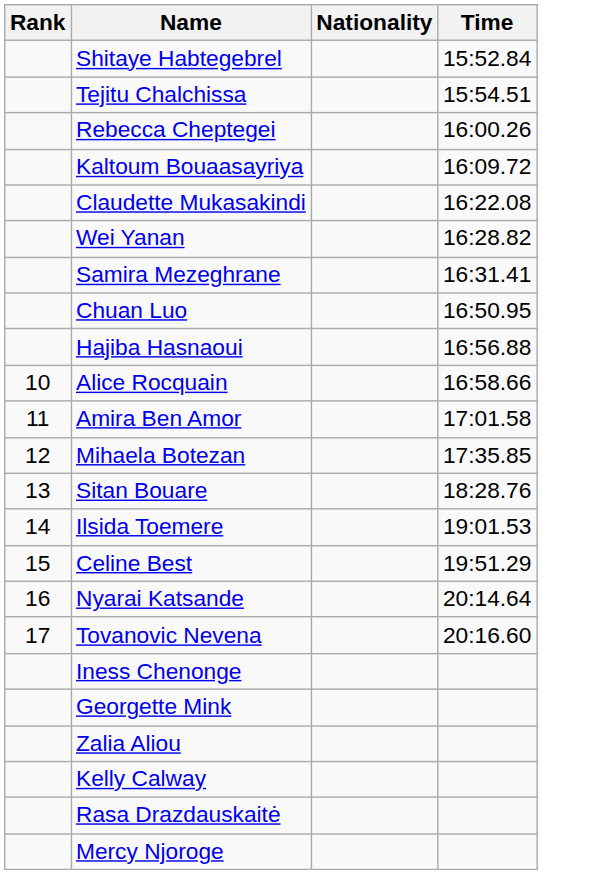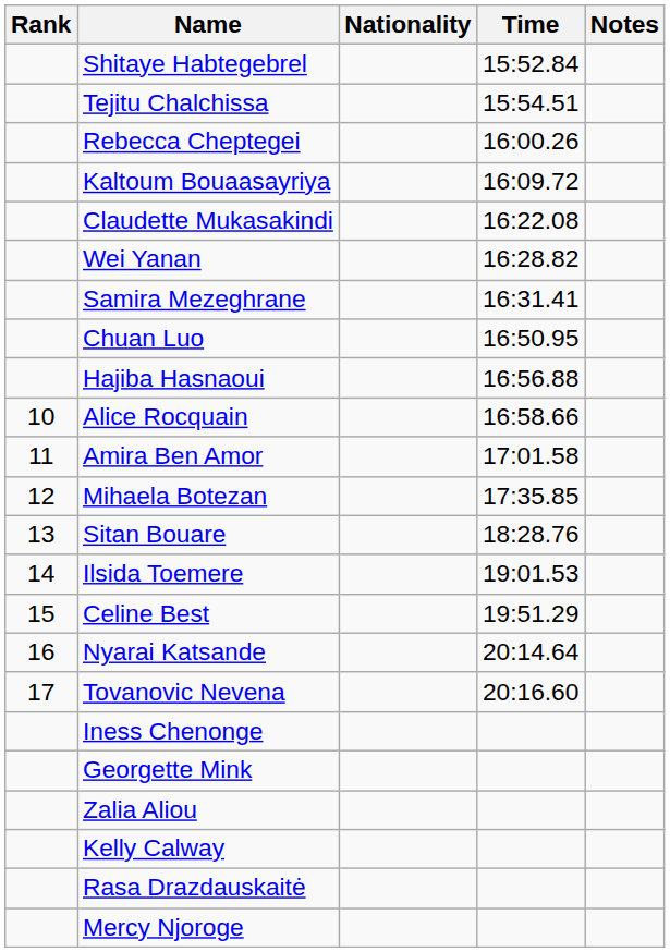 <table class="wikitable sortable" style="text-align:center">
 <tr>
 <th>Rank</th>
 <th>Name</th>
 <th>Nationality</th>
 <th>Time</th>
+<th>Notes</th>
 </tr>
 <tr>
 <td></td>
 <td align=left><a href='#'>Shitaye Habtegebrel</a></td>
 <td align=left></td>
 <td>15:52.84</td>
+<td></td>
 </tr>
 <tr>
 <td></td>
 <td align=left><a href='#'>Tejitu Chalchissa</a></td>
 <td align=left></td>
 <td>15:54.51</td>
+<td></td>
 </tr>
 <tr>
 <td></td>
 <td align=left><a href='#'>Rebecca Cheptegei</a></td>
 <td align=left></td>
 <td>16:00.26</td>
+<td></td>
 </tr>
 <tr>
 <td></td>
 <td align=left><a href='#'>Kaltoum Bouaasayriya</a></td>
 <td align=left></td>
 <td>16:09.72</td>
+<td></td>
 </tr>
 <tr>
 <td></td>
 <td align=left><a href='#'>Claudette Mukasakindi</a></td>
 <td align=left></td>
 <td>16:22.08</td>
+<td></td>
 </tr>
 <tr>
 <td></td>
 <td align=left><a href='#'>Wei Yanan</a></td>
 <td align=left></td>
 <td>16:28.82</td>
+<td></td>
 </tr>
 <tr>
 <td></td>
 <td align=left><a href='#'>Samira Mezeghrane</a></td>
 <td align=left></td>
 <td>16:31.41</td>
+<td></td>
 </tr>
 <tr>
 <td></td>
 <td align=left><a href='#'>Chuan Luo</a></td>
 <td align=left></td>
 <td>16:50.95</td>
+<td></td>
 </tr>
 <tr>
 <td></td>
 <td align=left><a href='#'>Hajiba Hasnaoui</a></td>
 <td align=left></td>
 <td>16:56.88</td>
+<td></td>
 </tr>
 <tr>
 <td>10</td>
 <td align=left><a href='#'>Alice Rocquain</a></td>
 <td align=left></td>
 <td>16:58.66</td>
+<td></td>
 </tr>
 <tr>
 <td>11</td>
 <td align=left><a href='#'>Amira Ben Amor</a></td>
 <td align=left></td>
 <td>17:01.58</td>
+<td></td>
 </tr>
 <tr>
 <td>12</td>
 <td align=left><a href='#'>Mihaela Botezan</a></td>
 <td align=left></td>
 <td>17:35.85</td>
+<td></td>
 </tr>
 <tr>
 <td>13</td>
 <td align=left><a href='#'>Sitan Bouare</a></td>
 <td align=left></td>
 <td>18:28.76</td>
+<td></td>
 </tr>
 <tr>
 <td>14</td>
 <td align=left><a href='#'>Ilsida Toemere</a></td>
 <td align=left></td>
 <td>19:01.53</td>
+<td></td>
 </tr>
 <tr>
 <td>15</td>
 <td align=left><a href='#'>Celine Best</a></td>
 <td align=left></td>
 <td>19:51.29</td>
+<td></td>
 </tr>
 <tr>
 <td>16</td>
 <td align=left><a href='#'>Nyarai Katsande</a></td>
 <td align=left></td>
 <td>20:14.64</td>
+<td></td>
 </tr>
 <tr>
 <td>17</td>
 <td align=left><a href='#'>Tovanovic Nevena</a></td>
 <td align=left></td>
 <td>20:16.60</td>
+<td></td>
 </tr>
 <tr>
 <td></td>
 <td align=left><a href='#'>Iness Chenonge</a></td>
 <td align=left></td>
+<td></td>
 <td></td>
 </tr>
 <tr>
 <td></td>
 <td align=left><a href='#'>Georgette Mink</a></td>
 <td align=left></td>
 <td></td>
+<td></td>
 </tr>
 <tr>
 <td></td>
 <td align=left><a href='#'>Zalia Aliou</a></td>
 <td align=left></td>
+<td></td>
 <td></td>
 </tr>
 <tr>
 <td></td>
 <td align=left><a href='#'>Kelly Calway</a></td>
 <td align=left></td>
 <td></td>
+<td></td>
 </tr>
 <tr>
 <td></td>
 <td align=left><a href='#'>Rasa Drazdauskaitė</a></td>
 <td align=left></td>
+<td></td>
 <td></td>
 </tr>
 <tr>
 <td></td>
 <td align=left><a href='#'>Mercy Njoroge</a></td>
 <td align=left></td>
 <td></td>
+<td></td>
 </tr>
 </table>
